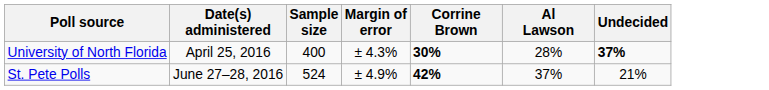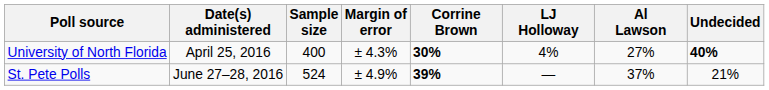 <table class="wikitable">
 <tr>
 <th>Poll source</th>
 <th>Date(s)<br>administered</th>
 <th>Sample<br>size</th>
 <th>Margin of<br>error</th>
 <th style="width:100px;">Corrine<br>Brown</th>
+<th style="width:100px;">LJ<br>Holloway</th>
 <th style="width:100px;">Al<br>Lawson</th>
 <th>Undecided</th>
 </tr>
 <tr>
 <td><a href='#'>University of North Florida</a></td>
 <td align=center>April 25, 2016</td>
 <td align=center>400</td>
 <td align=center>± 4.3%</td>
 <td><strong>30%</strong></td>
-<td align=center>28%</td>
-<td><strong>37%</strong></td>
+<td align=center>4%</td>
+<td align=center>27%</td>
+<td><strong>40%</strong></td>
 </tr>
 <tr>
 <td><a href='#'>St. Pete Polls</a></td>
 <td align=center>June 27–28, 2016</td>
 <td align=center>524</td>
 <td align=center>± 4.9%</td>
-<td><strong>42%</strong></td>
+<td><strong>39%</strong></td>
+<td align=center>—</td>
 <td align=center>37%</td>
 <td align=center>21%</td>
 </tr>
 </table>
